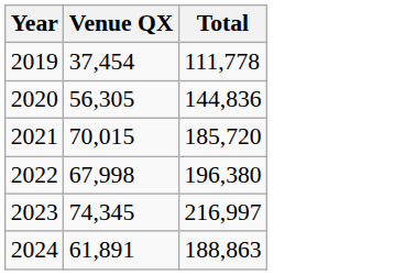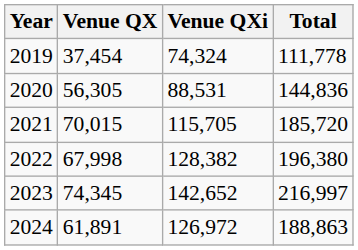 <table class="wikitable">
 <tr>
 <th>Year</th>
 <th>Venue QX</th>
+<th>Venue QXi</th>
 <th>Total</th>
 </tr>
 <tr>
 <td>2019</td>
 <td>37,454</td>
+<td>74,324</td>
 <td>111,778</td>
 </tr>
 <tr>
 <td>2020</td>
 <td>56,305</td>
+<td>88,531</td>
 <td>144,836</td>
 </tr>
 <tr>
 <td>2021</td>
 <td>70,015</td>
+<td>115,705</td>
 <td>185,720</td>
 </tr>
 <tr>
 <td>2022</td>
 <td>67,998</td>
+<td>128,382</td>
 <td>196,380</td>
 </tr>
 <tr>
 <td>2023</td>
 <td>74,345</td>
+<td>142,652</td>
 <td>216,997</td>
 </tr>
 <tr>
 <td>2024</td>
 <td>61,891</td>
+<td>126,972</td>
 <td>188,863</td>
 </tr>
 </table>
